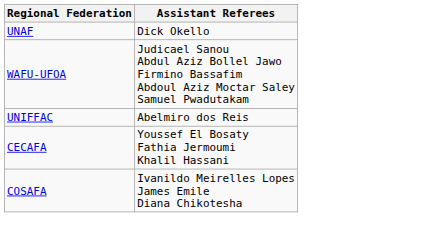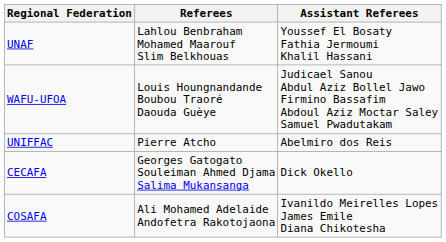 <table class="wikitable">
 <tr>
 <th>Regional Federation</th>
+<th>Referees</th>
 <th>Assistant Referees</th>
 </tr>
 <tr>
 <td><a href='#'>UNAF</a></td>
-<td> Dick Okello</td>
+<td> Lahlou Benbraham<br> Mohamed Maarouf<br> Slim Belkhouas</td>
+<td> Youssef El Bosaty<br> Fathia Jermoumi<br> Khalil Hassani</td>
 </tr>
 <tr>
 <td><a href='#'>WAFU-UFOA</a></td>
+<td> Louis Houngnandande<br> Boubou Traoré<br> Daouda Guèye</td>
 <td> Judicael Sanou<br> Abdul Aziz Bollel Jawo<br> Firmino Bassafim<br> Abdoul Aziz Moctar Saley<br> Samuel Pwadutakam</td>
 </tr>
 <tr>
 <td><a href='#'>UNIFFAC</a></td>
+<td> Pierre Atcho</td>
 <td> Abelmiro dos Reis</td>
 </tr>
 <tr>
 <td><a href='#'>CECAFA</a></td>
-<td> Youssef El Bosaty<br> Fathia Jermoumi<br> Khalil Hassani</td>
+<td> Georges Gatogato<br> Souleiman Ahmed Djama<br> <a href='#'>Salima Mukansanga</a></td>
+<td> Dick Okello</td>
 </tr>
 <tr>
 <td><a href='#'>COSAFA</a></td>
+<td> Ali Mohamed Adelaide<br> Andofetra Rakotojaona</td>
 <td> Ivanildo Meirelles Lopes<br> James Emile<br> Diana Chikotesha</td>
 </tr>
 </table>
